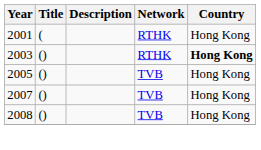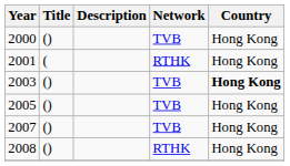 <table class="wikitable">
 <tr>
 <th>Year</th>
 <th>Title</th>
 <th>Description</th>
 <th>Network</th>
 <th>Country</th>
+</tr>
+<tr>
+<td rowspan=1>2000</td>
+<td>()</td>
+<td></td>
+<td><a href='#'>TVB</a></td>
+<td>Hong Kong</td>
 </tr>
 <tr>
 <td rowspan=1>2001</td>
 <td>(</td>
 <td></td>
 <td><a href='#'>RTHK</a></td>
 <td>Hong Kong</td>
 </tr>
 <tr>
 <td rowspan=1>2003</td>
 <td>()</td>
 <td></td>
-<td><a href='#'>RTHK</a></td>
+<td><a href='#'>TVB</a></td>
 <td><strong>Hong Kong</strong></td>
 </tr>
 <tr>
 <td rowspan=1>2005</td>
 <td>()</td>
 <td></td>
 <td><a href='#'>TVB</a></td>
 <td>Hong Kong</td>
 </tr>
 <tr>
 <td rowspan=1>2007</td>
 <td>()</td>
 <td></td>
 <td><a href='#'>TVB</a></td>
 <td>Hong Kong</td>
 </tr>
 <tr>
 <td rowspan=1>2008</td>
 <td>()</td>
 <td></td>
-<td><a href='#'>TVB</a></td>
+<td><a href='#'>RTHK</a></td>
 <td>Hong Kong</td>
 </tr>
 <tr>
 </tr>
 </table>
